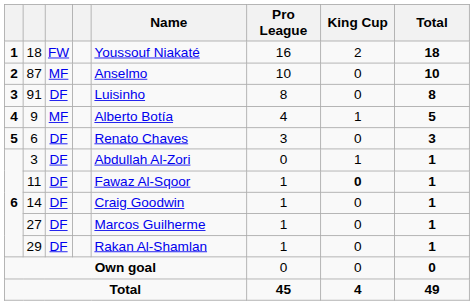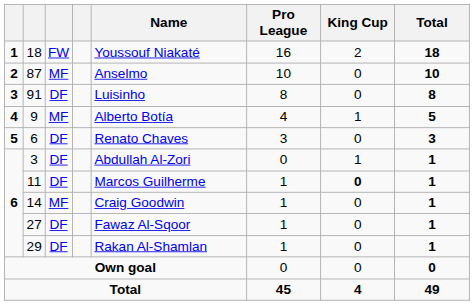 <table class="wikitable" style="text-align:center">
 <tr>
 <th width=15></th>
 <th width=15></th>
 <th width=15></th>
 <th width=15></th>
 <th width=175>Name</th>
 <th width=80>Pro League</th>
 <th width=80>King Cup</th>
 <th width=80>Total</th>
 </tr>
 <tr>
 <td><strong>1</strong></td>
 <td>18</td>
 <td><a href='#'>FW</a></td>
 <td></td>
 <td align=left><a href='#'>Youssouf Niakaté</a></td>
 <td>16</td>
 <td>2</td>
 <td><strong>18</strong></td>
 </tr>
 <tr>
 <td><strong>2</strong></td>
 <td>87</td>
 <td><a href='#'>MF</a></td>
 <td></td>
 <td align=left><a href='#'>Anselmo</a></td>
 <td>10</td>
 <td>0</td>
 <td><strong>10</strong></td>
 </tr>
 <tr>
 <td><strong>3</strong></td>
 <td>91</td>
 <td><a href='#'>DF</a></td>
 <td></td>
 <td align=left><a href='#'>Luisinho</a></td>
 <td>8</td>
 <td>0</td>
 <td><strong>8</strong></td>
 </tr>
 <tr>
 <td><strong>4</strong></td>
 <td>9</td>
 <td><a href='#'>MF</a></td>
 <td></td>
 <td align=left><a href='#'>Alberto Botía</a></td>
 <td>4</td>
 <td>1</td>
 <td><strong>5</strong></td>
 </tr>
 <tr>
 <td><strong>5</strong></td>
 <td>6</td>
 <td><a href='#'>DF</a></td>
 <td></td>
 <td align=left><a href='#'>Renato Chaves</a></td>
 <td>3</td>
 <td>0</td>
 <td><strong>3</strong></td>
 </tr>
 <tr>
 <td rowspan=5><strong>6</strong></td>
 <td>3</td>
 <td><a href='#'>DF</a></td>
 <td></td>
 <td align=left><a href='#'>Abdullah Al-Zori</a></td>
 <td>0</td>
 <td>1</td>
 <td><strong>1</strong></td>
 </tr>
 <tr>
 <td>11</td>
 <td><a href='#'>DF</a></td>
 <td></td>
-<td align=left><a href='#'>Fawaz Al-Sqoor</a></td>
+<td align=left><a href='#'>Marcos Guilherme</a></td>
 <td>1</td>
 <td><strong>0</strong></td>
 <td><strong>1</strong></td>
 </tr>
 <tr>
 <td>14</td>
-<td><a href='#'>DF</a></td>
+<td><a href='#'>MF</a></td>
 <td></td>
 <td align=left><a href='#'>Craig Goodwin</a></td>
 <td>1</td>
 <td>0</td>
 <td><strong>1</strong></td>
 </tr>
 <tr>
 <td>27</td>
 <td><a href='#'>DF</a></td>
 <td></td>
-<td align=left><a href='#'>Marcos Guilherme</a></td>
+<td align=left><a href='#'>Fawaz Al-Sqoor</a></td>
 <td>1</td>
 <td>0</td>
 <td><strong>1</strong></td>
 </tr>
 <tr>
 <td>29</td>
 <td><a href='#'>DF</a></td>
 <td></td>
 <td align=left><a href='#'>Rakan Al-Shamlan</a></td>
 <td>1</td>
 <td>0</td>
 <td><strong>1</strong></td>
 </tr>
 <tr>
 <td colspan=5><strong>Own goal</strong></td>
 <td>0</td>
 <td>0</td>
 <td><strong>0</strong></td>
 </tr>
 <tr>
 <td colspan=5><strong>Total</strong></td>
 <td><strong>45</strong></td>
 <td><strong>4</strong></td>
 <td><strong>49</strong></td>
 </tr>
 </table>
